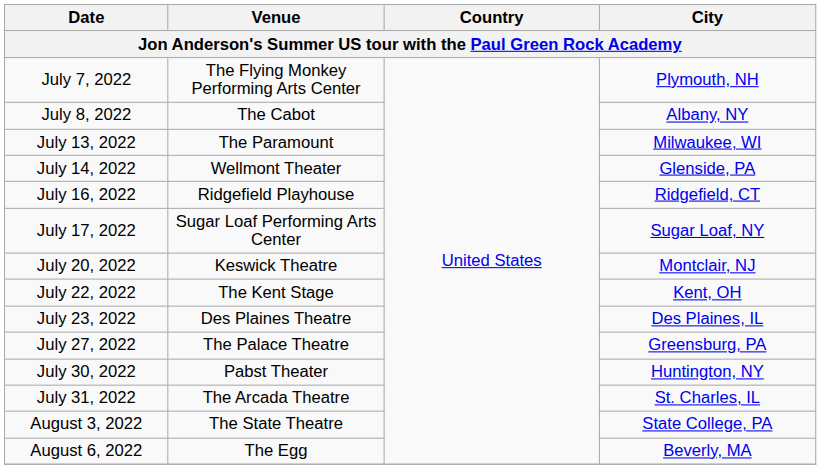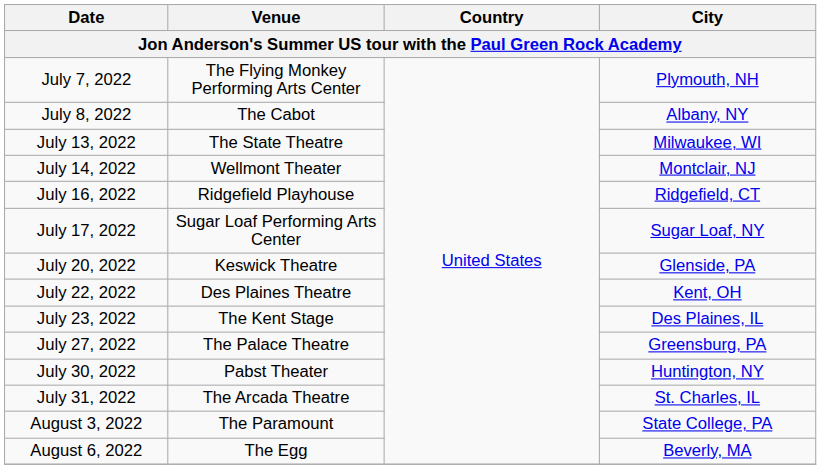 <table class="wikitable" style="text-align:center;">
 <tr>
 <th style="width:150px;">Date</th>
 <th style="width:200px;">Venue</th>
 <th style="width:200px;">Country</th>
 <th style="width:200px;">City</th>
 </tr>
 <tr>
 <th colspan="4">Jon Anderson's Summer US tour with the <a href='#'>Paul Green Rock Academy</a></th>
 </tr>
 <tr>
 <td>July 7, 2022</td>
 <td>The Flying Monkey Performing Arts Center</td>
 <td rowspan="14"><a href='#'>United States</a></td>
 <td><a href='#'>Plymouth, NH</a></td>
 </tr>
 <tr>
 <td>July 8, 2022</td>
 <td>The Cabot</td>
 <td><a href='#'>Albany, NY</a></td>
 </tr>
 <tr>
 <td>July 13, 2022</td>
-<td>The Paramount</td>
+<td>The State Theatre</td>
 <td><a href='#'>Milwaukee, WI</a></td>
 </tr>
 <tr>
 <td>July 14, 2022</td>
 <td>Wellmont Theater</td>
-<td><a href='#'>Glenside, PA</a></td>
+<td><a href='#'>Montclair, NJ</a></td>
 </tr>
 <tr>
 <td>July 16, 2022</td>
 <td>Ridgefield Playhouse</td>
 <td><a href='#'>Ridgefield, CT</a></td>
 </tr>
 <tr>
 <td>July 17, 2022</td>
 <td>Sugar Loaf Performing Arts Center</td>
 <td><a href='#'>Sugar Loaf, NY</a></td>
 </tr>
 <tr>
 <td>July 20, 2022</td>
 <td>Keswick Theatre</td>
-<td><a href='#'>Montclair, NJ</a></td>
+<td><a href='#'>Glenside, PA</a></td>
 </tr>
 <tr>
 <td>July 22, 2022</td>
-<td>The Kent Stage</td>
+<td>Des Plaines Theatre</td>
 <td><a href='#'>Kent, OH</a></td>
 </tr>
 <tr>
 <td>July 23, 2022</td>
-<td>Des Plaines Theatre</td>
+<td>The Kent Stage</td>
 <td><a href='#'>Des Plaines, IL</a></td>
 </tr>
 <tr>
 <td>July 27, 2022</td>
 <td>The Palace Theatre</td>
 <td><a href='#'>Greensburg, PA</a></td>
 </tr>
 <tr>
 <td>July 30, 2022</td>
 <td>Pabst Theater</td>
 <td><a href='#'>Huntington, NY</a></td>
 </tr>
 <tr>
 <td>July 31, 2022</td>
 <td>The Arcada Theatre</td>
 <td><a href='#'>St. Charles, IL</a></td>
 </tr>
 <tr>
 <td>August 3, 2022</td>
-<td>The State Theatre</td>
+<td>The Paramount</td>
 <td><a href='#'>State College, PA</a></td>
 </tr>
 <tr>
 <td>August 6, 2022</td>
 <td>The Egg</td>
 <td><a href='#'>Beverly, MA</a></td>
 </tr>
 <tr>
 </tr>
 </table>
